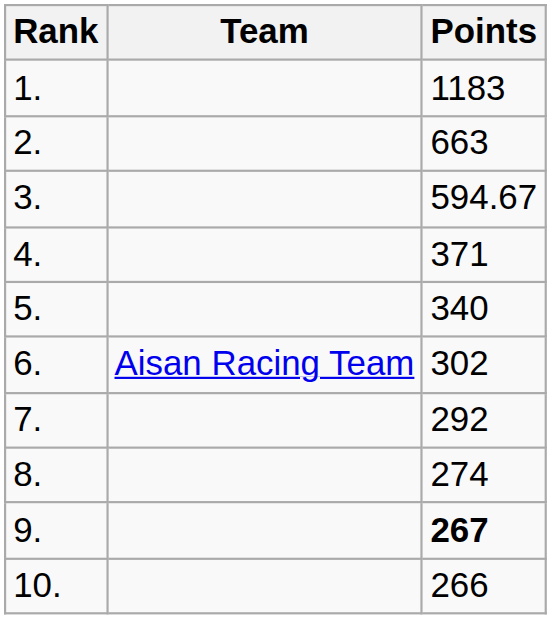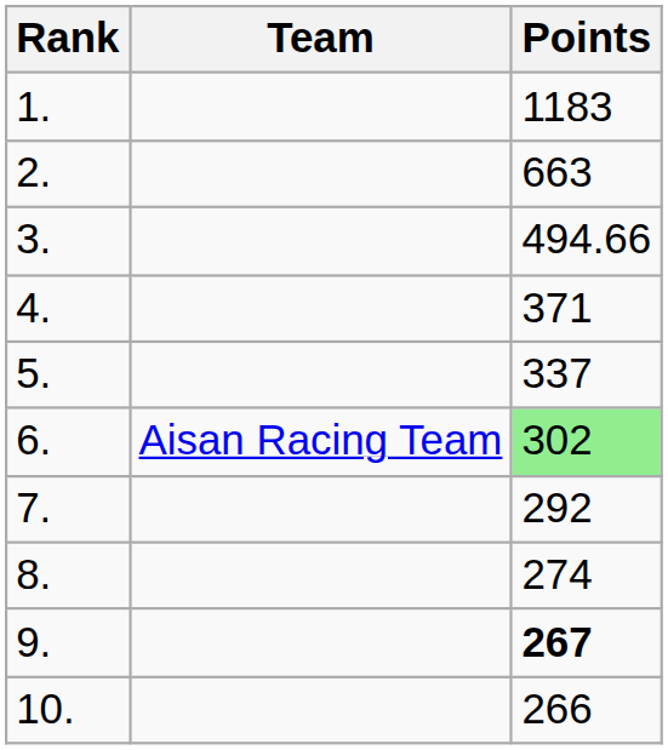 <table class="wikitable sortable">
 <tr>
 <th>Rank</th>
 <th>Team</th>
 <th>Points</th>
 </tr>
 <tr>
 <td>1.</td>
 <td></td>
 <td>1183</td>
 </tr>
 <tr>
 <td>2.</td>
 <td></td>
 <td>663</td>
 </tr>
 <tr>
 <td>3.</td>
 <td></td>
-<td>594.67</td>
+<td>494.66</td>
 </tr>
 <tr>
 <td>4.</td>
 <td></td>
 <td>371</td>
 </tr>
 <tr>
 <td>5.</td>
 <td></td>
-<td>340</td>
+<td>337</td>
 </tr>
 <tr>
 <td>6.</td>
 <td><a href='#'>Aisan Racing Team</a></td>
-<td>302</td>
+<td style="background: lightgreen;">302</td>
 </tr>
 <tr>
 <td>7.</td>
 <td></td>
 <td>292</td>
 </tr>
 <tr>
 <td>8.</td>
 <td></td>
 <td>274</td>
 </tr>
 <tr>
 <td>9.</td>
 <td></td>
 <td><strong>267</strong></td>
 </tr>
 <tr>
 <td>10.</td>
 <td></td>
 <td>266</td>
 </tr>
 </table>
